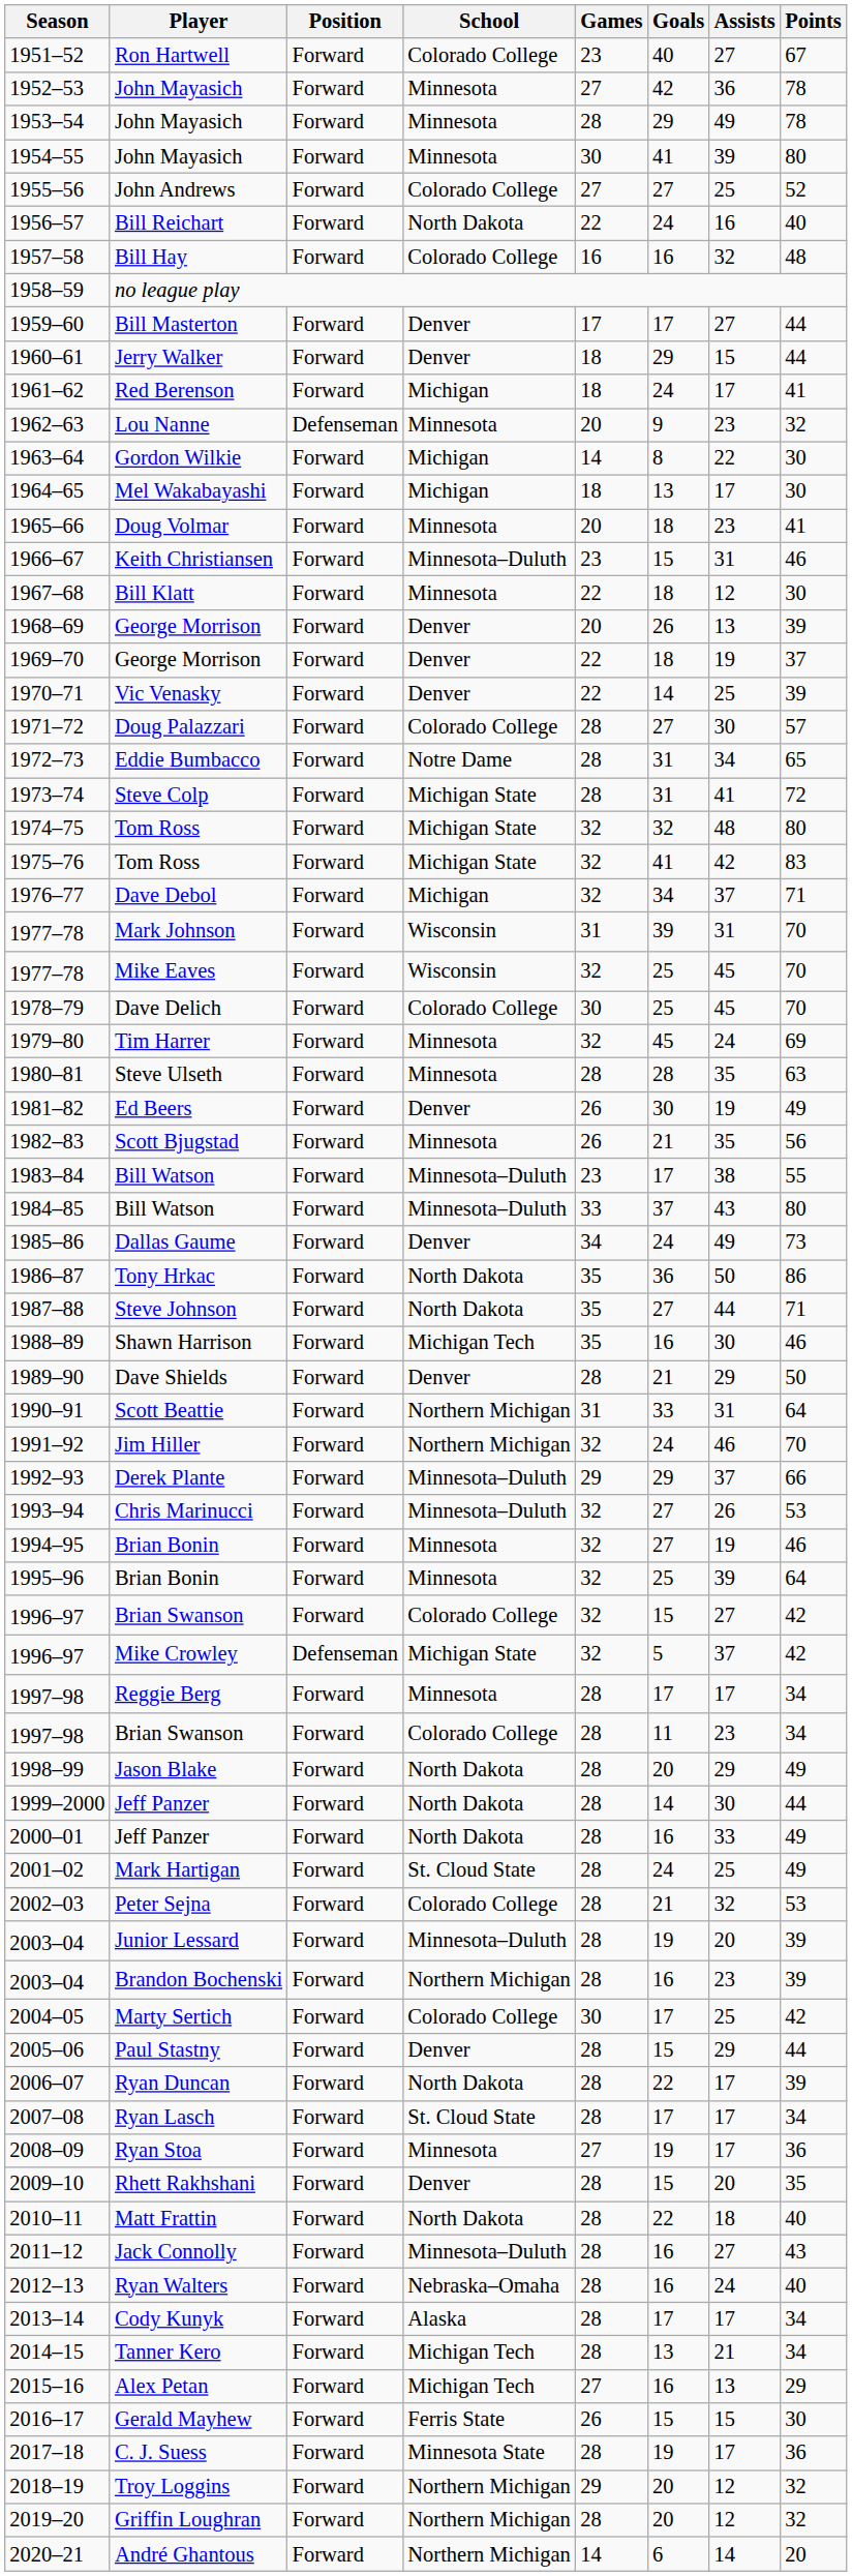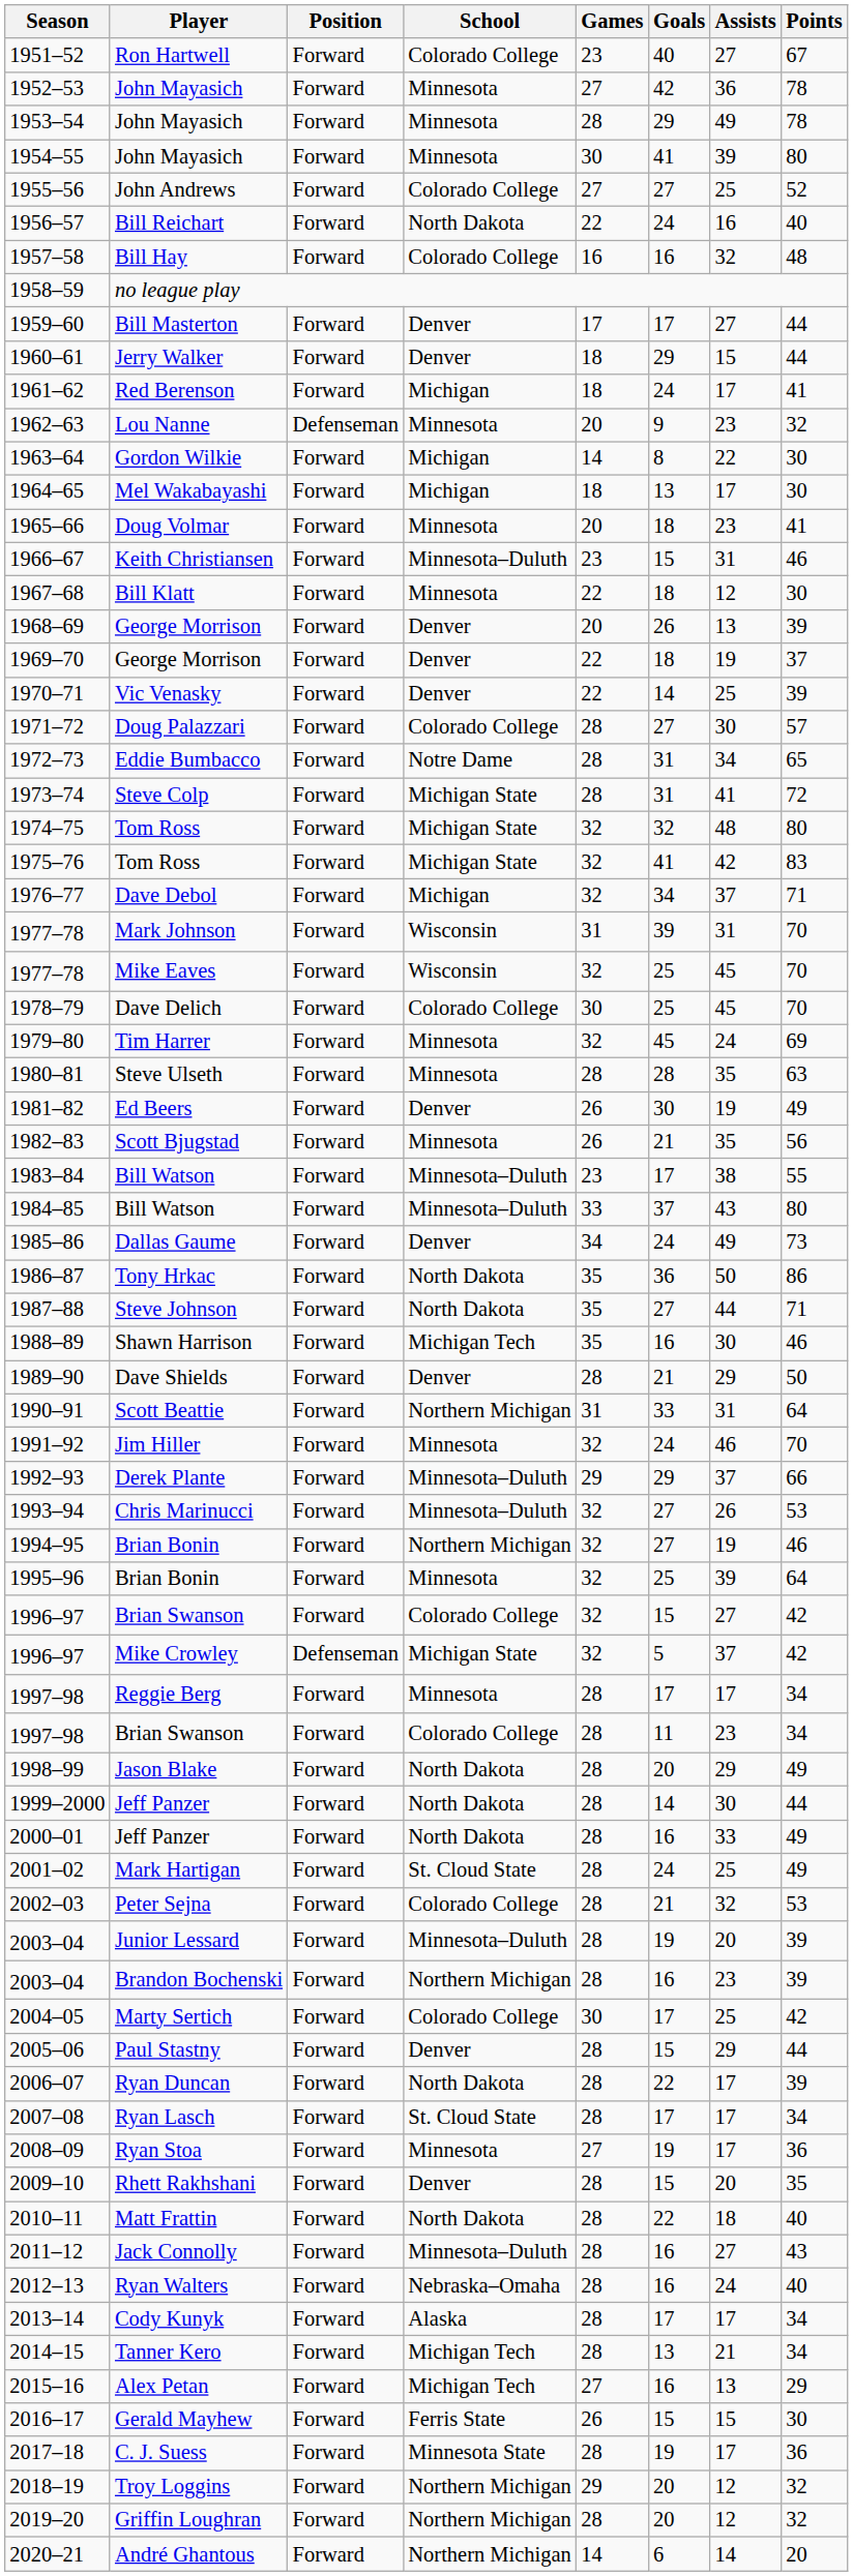 <table class="sortable wikitable">
 <tr>
 <th>Season</th>
 <th>Player</th>
 <th>Position</th>
 <th>School</th>
 <th>Games</th>
 <th>Goals</th>
 <th>Assists</th>
 <th>Points</th>
 </tr>
 <tr>
 <td>1951–52</td>
 <td><a href='#'>Ron Hartwell</a></td>
 <td>Forward</td>
 <td>Colorado College</td>
 <td>23</td>
 <td>40</td>
 <td>27</td>
 <td>67</td>
 </tr>
 <tr>
 <td>1952–53</td>
 <td><a href='#'>John Mayasich</a></td>
 <td>Forward</td>
 <td>Minnesota</td>
 <td>27</td>
 <td>42</td>
 <td>36</td>
 <td>78</td>
 </tr>
 <tr>
 <td>1953–54</td>
 <td>John Mayasich</td>
 <td>Forward</td>
 <td>Minnesota</td>
 <td>28</td>
 <td>29</td>
 <td>49</td>
 <td>78</td>
 </tr>
 <tr>
 <td>1954–55</td>
 <td>John Mayasich</td>
 <td>Forward</td>
 <td>Minnesota</td>
 <td>30</td>
 <td>41</td>
 <td>39</td>
 <td>80</td>
 </tr>
 <tr>
 <td>1955–56</td>
 <td>John Andrews</td>
 <td>Forward</td>
 <td>Colorado College</td>
 <td>27</td>
 <td>27</td>
 <td>25</td>
 <td>52</td>
 </tr>
 <tr>
 <td>1956–57</td>
 <td><a href='#'>Bill Reichart</a></td>
 <td>Forward</td>
 <td>North Dakota</td>
 <td>22</td>
 <td>24</td>
 <td>16</td>
 <td>40</td>
 </tr>
 <tr>
 <td>1957–58</td>
 <td><a href='#'>Bill Hay</a></td>
 <td>Forward</td>
 <td>Colorado College</td>
 <td>16</td>
 <td>16</td>
 <td>32</td>
 <td>48</td>
 </tr>
 <tr>
 <td>1958–59</td>
 <td colspan=7><em>no league play</em></td>
 </tr>
 <tr>
 <td>1959–60</td>
 <td><a href='#'>Bill Masterton</a></td>
 <td>Forward</td>
 <td>Denver</td>
 <td>17</td>
 <td>17</td>
 <td>27</td>
 <td>44</td>
 </tr>
 <tr>
 <td>1960–61</td>
 <td><a href='#'>Jerry Walker</a></td>
 <td>Forward</td>
 <td>Denver</td>
 <td>18</td>
 <td>29</td>
 <td>15</td>
 <td>44</td>
 </tr>
 <tr>
 <td>1961–62</td>
 <td><a href='#'>Red Berenson</a></td>
 <td>Forward</td>
 <td>Michigan</td>
 <td>18</td>
 <td>24</td>
 <td>17</td>
 <td>41</td>
 </tr>
 <tr>
 <td>1962–63</td>
 <td><a href='#'>Lou Nanne</a></td>
 <td>Defenseman</td>
 <td>Minnesota</td>
 <td>20</td>
 <td>9</td>
 <td>23</td>
 <td>32</td>
 </tr>
 <tr>
 <td>1963–64</td>
 <td><a href='#'>Gordon Wilkie</a></td>
 <td>Forward</td>
 <td>Michigan</td>
 <td>14</td>
 <td>8</td>
 <td>22</td>
 <td>30</td>
 </tr>
 <tr>
 <td>1964–65</td>
 <td><a href='#'>Mel Wakabayashi</a></td>
 <td>Forward</td>
 <td>Michigan</td>
 <td>18</td>
 <td>13</td>
 <td>17</td>
 <td>30</td>
 </tr>
 <tr>
 <td>1965–66</td>
 <td><a href='#'>Doug Volmar</a></td>
 <td>Forward</td>
 <td>Minnesota</td>
 <td>20</td>
 <td>18</td>
 <td>23</td>
 <td>41</td>
 </tr>
 <tr>
 <td>1966–67</td>
 <td><a href='#'>Keith Christiansen</a></td>
 <td>Forward</td>
 <td>Minnesota–Duluth</td>
 <td>23</td>
 <td>15</td>
 <td>31</td>
 <td>46</td>
 </tr>
 <tr>
 <td>1967–68</td>
 <td><a href='#'>Bill Klatt</a></td>
 <td>Forward</td>
 <td>Minnesota</td>
 <td>22</td>
 <td>18</td>
 <td>12</td>
 <td>30</td>
 </tr>
 <tr>
 <td>1968–69</td>
 <td><a href='#'>George Morrison</a></td>
 <td>Forward</td>
 <td>Denver</td>
 <td>20</td>
 <td>26</td>
 <td>13</td>
 <td>39</td>
 </tr>
 <tr>
 <td>1969–70</td>
 <td>George Morrison</td>
 <td>Forward</td>
 <td>Denver</td>
 <td>22</td>
 <td>18</td>
 <td>19</td>
 <td>37</td>
 </tr>
 <tr>
 <td>1970–71</td>
 <td><a href='#'>Vic Venasky</a></td>
 <td>Forward</td>
 <td>Denver</td>
 <td>22</td>
 <td>14</td>
 <td>25</td>
 <td>39</td>
 </tr>
 <tr>
 <td>1971–72</td>
 <td><a href='#'>Doug Palazzari</a></td>
 <td>Forward</td>
 <td>Colorado College</td>
 <td>28</td>
 <td>27</td>
 <td>30</td>
 <td>57</td>
 </tr>
 <tr>
 <td>1972–73</td>
 <td><a href='#'>Eddie Bumbacco</a></td>
 <td>Forward</td>
 <td>Notre Dame</td>
 <td>28</td>
 <td>31</td>
 <td>34</td>
 <td>65</td>
 </tr>
 <tr>
 <td>1973–74</td>
 <td><a href='#'>Steve Colp</a></td>
 <td>Forward</td>
 <td>Michigan State</td>
 <td>28</td>
 <td>31</td>
 <td>41</td>
 <td>72</td>
 </tr>
 <tr>
 <td>1974–75</td>
 <td><a href='#'>Tom Ross</a></td>
 <td>Forward</td>
 <td>Michigan State</td>
 <td>32</td>
 <td>32</td>
 <td>48</td>
 <td>80</td>
 </tr>
 <tr>
 <td>1975–76</td>
 <td>Tom Ross</td>
 <td>Forward</td>
 <td>Michigan State</td>
 <td>32</td>
 <td>41</td>
 <td>42</td>
 <td>83</td>
 </tr>
 <tr>
 <td>1976–77</td>
 <td><a href='#'>Dave Debol</a></td>
 <td>Forward</td>
 <td>Michigan</td>
 <td>32</td>
 <td>34</td>
 <td>37</td>
 <td>71</td>
 </tr>
 <tr>
 <td>1977–78<sup></sup></td>
 <td><a href='#'>Mark Johnson</a></td>
 <td>Forward</td>
 <td>Wisconsin</td>
 <td>31</td>
 <td>39</td>
 <td>31</td>
 <td>70</td>
 </tr>
 <tr>
 <td>1977–78<sup></sup></td>
 <td><a href='#'>Mike Eaves</a></td>
 <td>Forward</td>
 <td>Wisconsin</td>
 <td>32</td>
 <td>25</td>
 <td>45</td>
 <td>70</td>
 </tr>
 <tr>
 <td>1978–79</td>
 <td>Dave Delich</td>
 <td>Forward</td>
 <td>Colorado College</td>
 <td>30</td>
 <td>25</td>
 <td>45</td>
 <td>70</td>
 </tr>
 <tr>
 <td>1979–80</td>
 <td><a href='#'>Tim Harrer</a></td>
 <td>Forward</td>
 <td>Minnesota</td>
 <td>32</td>
 <td>45</td>
 <td>24</td>
 <td>69</td>
 </tr>
 <tr>
 <td>1980–81</td>
 <td>Steve Ulseth</td>
 <td>Forward</td>
 <td>Minnesota</td>
 <td>28</td>
 <td>28</td>
 <td>35</td>
 <td>63</td>
 </tr>
 <tr>
 <td>1981–82</td>
 <td><a href='#'>Ed Beers</a></td>
 <td>Forward</td>
 <td>Denver</td>
 <td>26</td>
 <td>30</td>
 <td>19</td>
 <td>49</td>
 </tr>
 <tr>
 <td>1982–83</td>
 <td><a href='#'>Scott Bjugstad</a></td>
 <td>Forward</td>
 <td>Minnesota</td>
 <td>26</td>
 <td>21</td>
 <td>35</td>
 <td>56</td>
 </tr>
 <tr>
 <td>1983–84</td>
 <td><a href='#'>Bill Watson</a></td>
 <td>Forward</td>
 <td>Minnesota–Duluth</td>
 <td>23</td>
 <td>17</td>
 <td>38</td>
 <td>55</td>
 </tr>
 <tr>
 <td>1984–85</td>
 <td>Bill Watson</td>
 <td>Forward</td>
 <td>Minnesota–Duluth</td>
 <td>33</td>
 <td>37</td>
 <td>43</td>
 <td>80</td>
 </tr>
 <tr>
 <td>1985–86</td>
 <td><a href='#'>Dallas Gaume</a></td>
 <td>Forward</td>
 <td>Denver</td>
 <td>34</td>
 <td>24</td>
 <td>49</td>
 <td>73</td>
 </tr>
 <tr>
 <td>1986–87</td>
 <td><a href='#'>Tony Hrkac</a></td>
 <td>Forward</td>
 <td>North Dakota</td>
 <td>35</td>
 <td>36</td>
 <td>50</td>
 <td>86</td>
 </tr>
 <tr>
 <td>1987–88</td>
 <td><a href='#'>Steve Johnson</a></td>
 <td>Forward</td>
 <td>North Dakota</td>
 <td>35</td>
 <td>27</td>
 <td>44</td>
 <td>71</td>
 </tr>
 <tr>
 <td>1988–89</td>
 <td>Shawn Harrison</td>
 <td>Forward</td>
 <td>Michigan Tech</td>
 <td>35</td>
 <td>16</td>
 <td>30</td>
 <td>46</td>
 </tr>
 <tr>
 <td>1989–90</td>
 <td>Dave Shields</td>
 <td>Forward</td>
 <td>Denver</td>
 <td>28</td>
 <td>21</td>
 <td>29</td>
 <td>50</td>
 </tr>
 <tr>
 <td>1990–91</td>
 <td><a href='#'>Scott Beattie</a></td>
 <td>Forward</td>
 <td>Northern Michigan</td>
 <td>31</td>
 <td>33</td>
 <td>31</td>
 <td>64</td>
 </tr>
 <tr>
 <td>1991–92</td>
 <td><a href='#'>Jim Hiller</a></td>
 <td>Forward</td>
-<td>Northern Michigan</td>
+<td>Minnesota</td>
 <td>32</td>
 <td>24</td>
 <td>46</td>
 <td>70</td>
 </tr>
 <tr>
 <td>1992–93</td>
 <td><a href='#'>Derek Plante</a></td>
 <td>Forward</td>
 <td>Minnesota–Duluth</td>
 <td>29</td>
 <td>29</td>
 <td>37</td>
 <td>66</td>
 </tr>
 <tr>
 <td>1993–94</td>
 <td><a href='#'>Chris Marinucci</a></td>
 <td>Forward</td>
 <td>Minnesota–Duluth</td>
 <td>32</td>
 <td>27</td>
 <td>26</td>
 <td>53</td>
 </tr>
 <tr>
 <td>1994–95</td>
 <td><a href='#'>Brian Bonin</a></td>
 <td>Forward</td>
-<td>Minnesota</td>
+<td>Northern Michigan</td>
 <td>32</td>
 <td>27</td>
 <td>19</td>
 <td>46</td>
 </tr>
 <tr>
 <td>1995–96</td>
 <td>Brian Bonin</td>
 <td>Forward</td>
 <td>Minnesota</td>
 <td>32</td>
 <td>25</td>
 <td>39</td>
 <td>64</td>
 </tr>
 <tr>
 <td>1996–97<sup></sup></td>
 <td><a href='#'>Brian Swanson</a></td>
 <td>Forward</td>
 <td>Colorado College</td>
 <td>32</td>
 <td>15</td>
 <td>27</td>
 <td>42</td>
 </tr>
 <tr>
 <td>1996–97<sup></sup></td>
 <td><a href='#'>Mike Crowley</a></td>
 <td>Defenseman</td>
 <td>Michigan State</td>
 <td>32</td>
 <td>5</td>
 <td>37</td>
 <td>42</td>
 </tr>
 <tr>
 <td>1997–98<sup></sup></td>
 <td><a href='#'>Reggie Berg</a></td>
 <td>Forward</td>
 <td>Minnesota</td>
 <td>28</td>
 <td>17</td>
 <td>17</td>
 <td>34</td>
 </tr>
 <tr>
 <td>1997–98<sup></sup></td>
 <td>Brian Swanson</td>
 <td>Forward</td>
 <td>Colorado College</td>
 <td>28</td>
 <td>11</td>
 <td>23</td>
 <td>34</td>
 </tr>
 <tr>
 <td>1998–99</td>
 <td><a href='#'>Jason Blake</a></td>
 <td>Forward</td>
 <td>North Dakota</td>
 <td>28</td>
 <td>20</td>
 <td>29</td>
 <td>49</td>
 </tr>
 <tr>
 <td>1999–2000</td>
 <td><a href='#'>Jeff Panzer</a></td>
 <td>Forward</td>
 <td>North Dakota</td>
 <td>28</td>
 <td>14</td>
 <td>30</td>
 <td>44</td>
 </tr>
 <tr>
 <td>2000–01</td>
 <td>Jeff Panzer</td>
 <td>Forward</td>
 <td>North Dakota</td>
 <td>28</td>
 <td>16</td>
 <td>33</td>
 <td>49</td>
 </tr>
 <tr>
 <td>2001–02</td>
 <td><a href='#'>Mark Hartigan</a></td>
 <td>Forward</td>
 <td>St. Cloud State</td>
 <td>28</td>
 <td>24</td>
 <td>25</td>
 <td>49</td>
 </tr>
 <tr>
 <td>2002–03</td>
 <td><a href='#'>Peter Sejna</a></td>
 <td>Forward</td>
 <td>Colorado College</td>
 <td>28</td>
 <td>21</td>
 <td>32</td>
 <td>53</td>
 </tr>
 <tr>
 <td>2003–04<sup></sup></td>
 <td><a href='#'>Junior Lessard</a></td>
 <td>Forward</td>
 <td>Minnesota–Duluth</td>
 <td>28</td>
 <td>19</td>
 <td>20</td>
 <td>39</td>
 </tr>
 <tr>
 <td>2003–04<sup></sup></td>
 <td><a href='#'>Brandon Bochenski</a></td>
 <td>Forward</td>
 <td>Northern Michigan</td>
 <td>28</td>
 <td>16</td>
 <td>23</td>
 <td>39</td>
 </tr>
 <tr>
 <td>2004–05</td>
 <td><a href='#'>Marty Sertich</a></td>
 <td>Forward</td>
 <td>Colorado College</td>
 <td>30</td>
 <td>17</td>
 <td>25</td>
 <td>42</td>
 </tr>
 <tr>
 <td>2005–06</td>
 <td><a href='#'>Paul Stastny</a></td>
 <td>Forward</td>
 <td>Denver</td>
 <td>28</td>
 <td>15</td>
 <td>29</td>
 <td>44</td>
 </tr>
 <tr>
 <td>2006–07</td>
 <td><a href='#'>Ryan Duncan</a></td>
 <td>Forward</td>
 <td>North Dakota</td>
 <td>28</td>
 <td>22</td>
 <td>17</td>
 <td>39</td>
 </tr>
 <tr>
 <td>2007–08</td>
 <td><a href='#'>Ryan Lasch</a></td>
 <td>Forward</td>
 <td>St. Cloud State</td>
 <td>28</td>
 <td>17</td>
 <td>17</td>
 <td>34</td>
 </tr>
 <tr>
 <td>2008–09</td>
 <td><a href='#'>Ryan Stoa</a></td>
 <td>Forward</td>
 <td>Minnesota</td>
 <td>27</td>
 <td>19</td>
 <td>17</td>
 <td>36</td>
 </tr>
 <tr>
 <td>2009–10</td>
 <td><a href='#'>Rhett Rakhshani</a></td>
 <td>Forward</td>
 <td>Denver</td>
 <td>28</td>
 <td>15</td>
 <td>20</td>
 <td>35</td>
 </tr>
 <tr>
 <td>2010–11</td>
 <td><a href='#'>Matt Frattin</a></td>
 <td>Forward</td>
 <td>North Dakota</td>
 <td>28</td>
 <td>22</td>
 <td>18</td>
 <td>40</td>
 </tr>
 <tr>
 <td>2011–12</td>
 <td><a href='#'>Jack Connolly</a></td>
 <td>Forward</td>
 <td>Minnesota–Duluth</td>
 <td>28</td>
 <td>16</td>
 <td>27</td>
 <td>43</td>
 </tr>
 <tr>
 <td>2012–13</td>
 <td><a href='#'>Ryan Walters</a></td>
 <td>Forward</td>
 <td>Nebraska–Omaha</td>
 <td>28</td>
 <td>16</td>
 <td>24</td>
 <td>40</td>
 </tr>
 <tr>
 <td>2013–14</td>
 <td><a href='#'>Cody Kunyk</a></td>
 <td>Forward</td>
 <td>Alaska</td>
 <td>28</td>
 <td>17</td>
 <td>17</td>
 <td>34</td>
 </tr>
 <tr>
 <td>2014–15</td>
 <td><a href='#'>Tanner Kero</a></td>
 <td>Forward</td>
 <td>Michigan Tech</td>
 <td>28</td>
 <td>13</td>
 <td>21</td>
 <td>34</td>
 </tr>
 <tr>
 <td>2015–16</td>
 <td><a href='#'>Alex Petan</a></td>
 <td>Forward</td>
 <td>Michigan Tech</td>
 <td>27</td>
 <td>16</td>
 <td>13</td>
 <td>29</td>
 </tr>
 <tr>
 <td>2016–17</td>
 <td><a href='#'>Gerald Mayhew</a></td>
 <td>Forward</td>
 <td>Ferris State</td>
 <td>26</td>
 <td>15</td>
 <td>15</td>
 <td>30</td>
 </tr>
 <tr>
 <td>2017–18</td>
 <td><a href='#'>C. J. Suess</a></td>
 <td>Forward</td>
 <td>Minnesota State</td>
 <td>28</td>
 <td>19</td>
 <td>17</td>
 <td>36</td>
 </tr>
 <tr>
 <td>2018–19</td>
 <td><a href='#'>Troy Loggins</a></td>
 <td>Forward</td>
 <td>Northern Michigan</td>
 <td>29</td>
 <td>20</td>
 <td>12</td>
 <td>32</td>
 </tr>
 <tr>
 <td>2019–20</td>
 <td><a href='#'>Griffin Loughran</a></td>
 <td>Forward</td>
 <td>Northern Michigan</td>
 <td>28</td>
 <td>20</td>
 <td>12</td>
 <td>32</td>
 </tr>
 <tr>
 <td>2020–21</td>
 <td><a href='#'>André Ghantous</a></td>
 <td>Forward</td>
 <td>Northern Michigan</td>
 <td>14</td>
 <td>6</td>
 <td>14</td>
 <td>20</td>
 </tr>
 </table>
